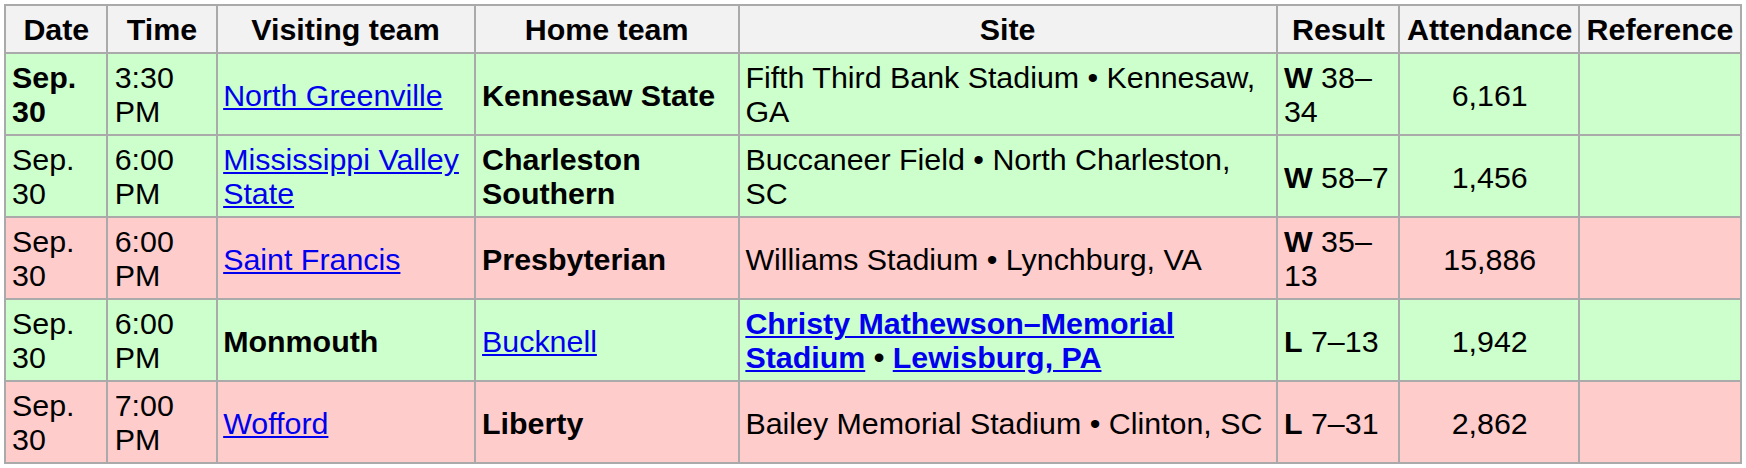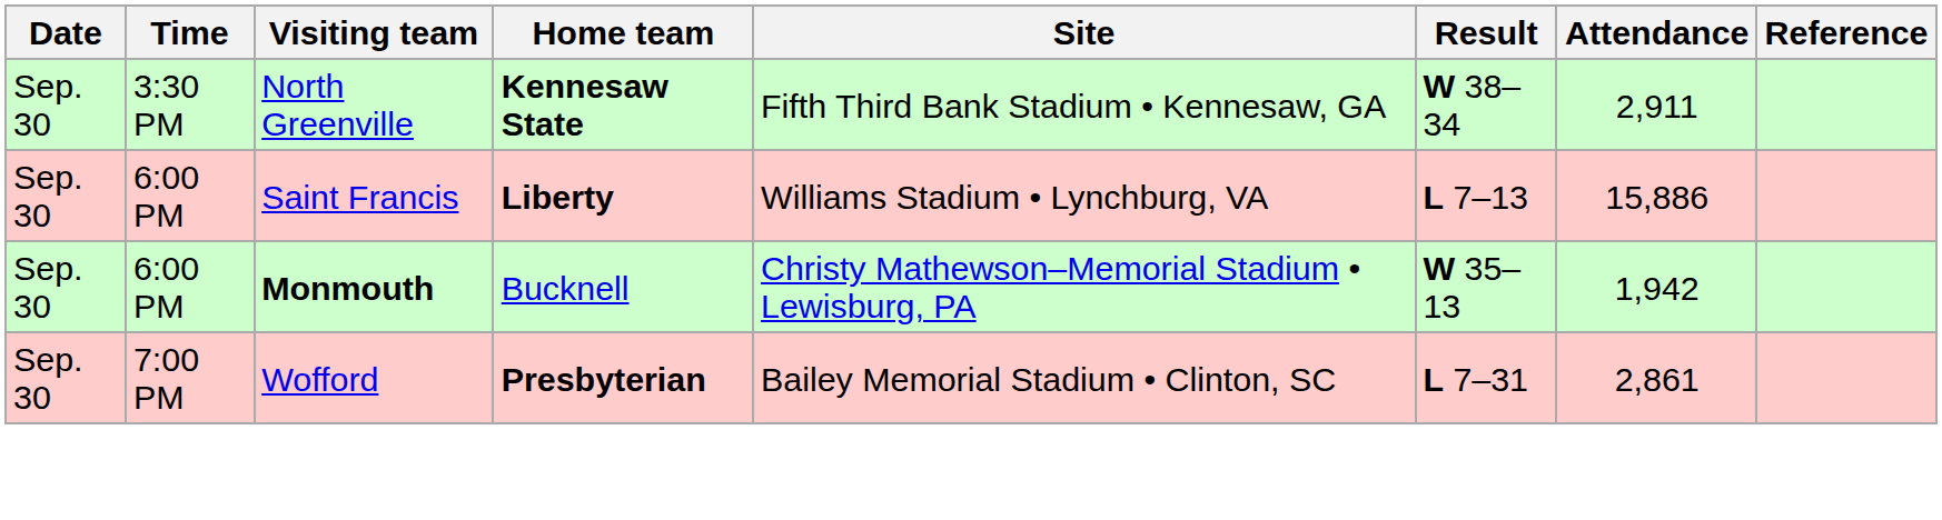 <table class="wikitable" style="font-size:95%;">
 <tr>
 <th>Date</th>
 <th>Time</th>
 <th>Visiting team</th>
 <th>Home team</th>
 <th>Site</th>
 <th>Result</th>
 <th>Attendance</th>
 <th class="unsortable">Reference</th>
 </tr>
 <tr bgcolor=ccffcc>
-<td><strong>Sep. 30</strong></td>
+<td>Sep. 30</td>
 <td>3:30 PM</td>
 <td><a href='#'>North Greenville</a></td>
 <td><strong>Kennesaw State</strong></td>
 <td>Fifth Third Bank Stadium • Kennesaw, GA</td>
 <td><strong>W</strong> 38–34</td>
-<td style="text-align:center;">6,161</td>
-<td style="text-align:center;"></td>
-</tr>
-<tr bgcolor=ccffcc>
-<td>Sep. 30</td>
-<td>6:00 PM</td>
-<td><a href='#'>Mississippi Valley State</a></td>
-<td><strong>Charleston Southern</strong></td>
-<td>Buccaneer Field • North Charleston, SC</td>
-<td><strong>W</strong> 58–7</td>
-<td style="text-align:center;">1,456</td>
+<td style="text-align:center;">2,911</td>
 <td style="text-align:center;"></td>
 </tr>
 <tr bgcolor=ffcccc>
 <td>Sep. 30</td>
 <td>6:00 PM</td>
 <td><a href='#'>Saint Francis</a></td>
-<td><strong>Presbyterian</strong></td>
+<td><strong>Liberty</strong></td>
 <td>Williams Stadium • Lynchburg, VA</td>
-<td><strong>W</strong> 35–13</td>
+<td><strong>L</strong> 7–13</td>
 <td style="text-align:center;">15,886</td>
 <td style="text-align:center;"></td>
 </tr>
 <tr bgcolor=ccffcc>
 <td>Sep. 30</td>
 <td>6:00 PM</td>
 <td><strong>Monmouth</strong></td>
 <td><a href='#'>Bucknell</a></td>
-<td><strong><a href='#'>Christy Mathewson–Memorial Stadium</a> • <a href='#'>Lewisburg, PA</a></strong></td>
-<td><strong>L</strong> 7–13</td>
+<td><a href='#'>Christy Mathewson–Memorial Stadium</a> • <a href='#'>Lewisburg, PA</a></td>
+<td><strong>W</strong> 35–13</td>
 <td style="text-align:center;">1,942</td>
 <td style="text-align:center;"></td>
 </tr>
 <tr bgcolor=ffcccc>
 <td>Sep. 30</td>
 <td>7:00 PM</td>
 <td><a href='#'>Wofford</a></td>
-<td><strong>Liberty</strong></td>
+<td><strong>Presbyterian</strong></td>
 <td>Bailey Memorial Stadium • Clinton, SC</td>
 <td><strong>L</strong> 7–31</td>
-<td style="text-align:center;">2,862</td>
+<td style="text-align:center;">2,861</td>
 <td style="text-align:center;"></td>
 </tr>
 </table>
